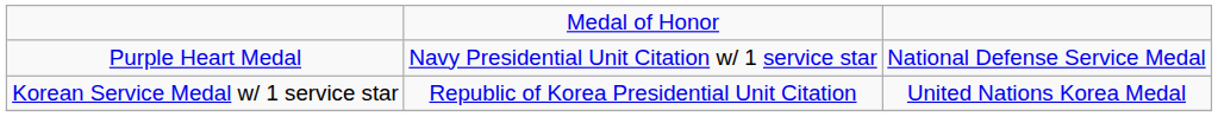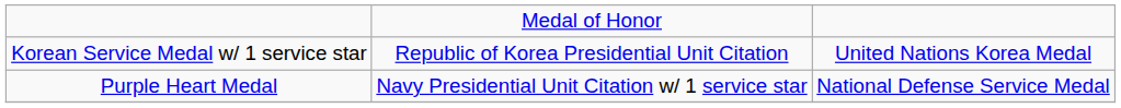 <table class="wikitable" style="margin:1em auto; text-align:center;">
 <tr>
 <td></td>
 <td><a href='#'>Medal of Honor</a></td>
 <td></td>
 </tr>
 <tr>
+<td><a href='#'>Korean Service Medal</a> w/ 1 service star</td>
+<td><a href='#'>Republic of Korea Presidential Unit Citation</a></td>
+<td><a href='#'>United Nations Korea Medal</a></td>
+</tr>
+<tr>
 <td><a href='#'>Purple Heart Medal</a></td>
 <td><a href='#'>Navy Presidential Unit Citation</a> w/ 1 <a href='#'>service star</a></td>
 <td><a href='#'>National Defense Service Medal</a></td>
 </tr>
 <tr>
-<td><a href='#'>Korean Service Medal</a> w/ 1 service star</td>
-<td><a href='#'>Republic of Korea Presidential Unit Citation</a></td>
-<td><a href='#'>United Nations Korea Medal</a></td>
-</tr>
-<tr>
 </tr>
 </table>
